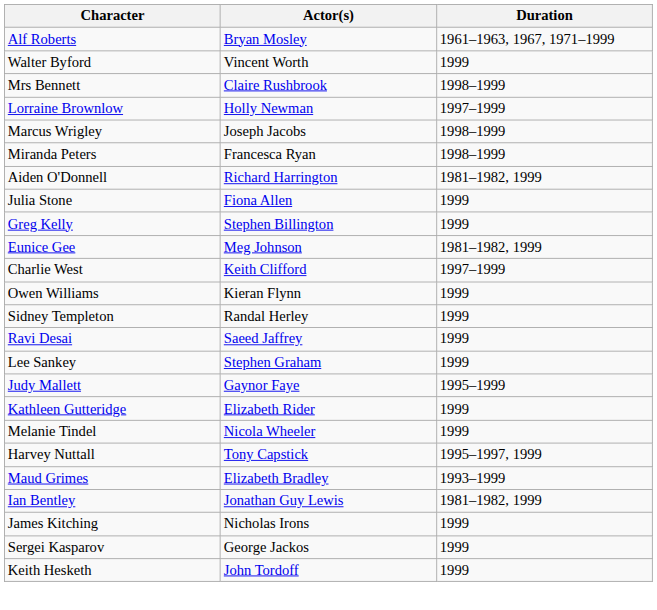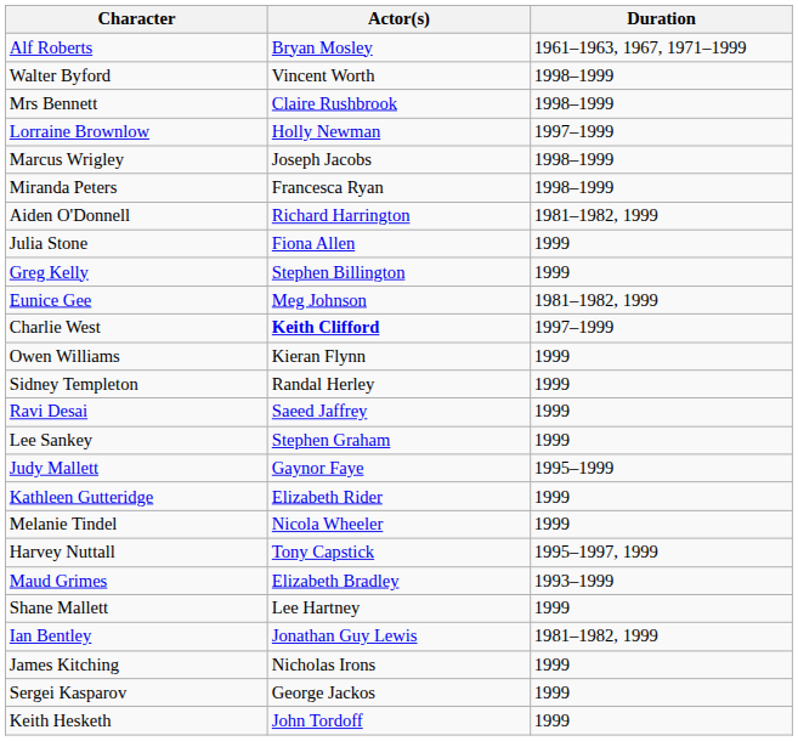 <table class="wikitable">
 <tr>
 <th scope="col" style="width:230px;">Character</th>
 <th scope="col" style="width:230px;">Actor(s)</th>
 <th scope="col" style="width:230px;">Duration</th>
 </tr>
 <tr>
 <td><a href='#'>Alf Roberts</a></td>
 <td><a href='#'>Bryan Mosley</a></td>
 <td>1961–1963, 1967, 1971–1999</td>
 </tr>
 <tr>
 <td>Walter Byford</td>
 <td>Vincent Worth</td>
-<td>1999</td>
+<td>1998–1999</td>
 </tr>
 <tr>
 <td>Mrs Bennett</td>
 <td><a href='#'>Claire Rushbrook</a></td>
 <td>1998–1999</td>
 </tr>
 <tr>
 <td><a href='#'>Lorraine Brownlow</a></td>
 <td><a href='#'>Holly Newman</a></td>
 <td>1997–1999</td>
 </tr>
 <tr>
 <td>Marcus Wrigley</td>
 <td>Joseph Jacobs</td>
 <td>1998–1999</td>
 </tr>
 <tr>
 <td>Miranda Peters</td>
 <td>Francesca Ryan</td>
 <td>1998–1999</td>
 </tr>
 <tr>
 <td>Aiden O'Donnell</td>
 <td><a href='#'>Richard Harrington</a></td>
 <td>1981–1982, 1999</td>
 </tr>
 <tr>
 <td>Julia Stone</td>
 <td><a href='#'>Fiona Allen</a></td>
 <td>1999</td>
 </tr>
 <tr>
 <td><a href='#'>Greg Kelly</a></td>
 <td><a href='#'>Stephen Billington</a></td>
 <td>1999</td>
 </tr>
 <tr>
 <td><a href='#'>Eunice Gee</a></td>
 <td><a href='#'>Meg Johnson</a></td>
 <td>1981–1982, 1999</td>
 </tr>
 <tr>
 <td>Charlie West</td>
-<td><a href='#'>Keith Clifford</a></td>
+<td><strong><a href='#'>Keith Clifford</a></strong></td>
 <td>1997–1999</td>
 </tr>
 <tr>
 <td>Owen Williams</td>
 <td>Kieran Flynn</td>
 <td>1999</td>
 </tr>
 <tr>
 <td>Sidney Templeton</td>
 <td>Randal Herley</td>
 <td>1999</td>
 </tr>
 <tr>
 <td><a href='#'>Ravi Desai</a></td>
 <td><a href='#'>Saeed Jaffrey</a></td>
 <td>1999</td>
 </tr>
 <tr>
 <td>Lee Sankey</td>
 <td><a href='#'>Stephen Graham</a></td>
 <td>1999</td>
 </tr>
 <tr>
 <td><a href='#'>Judy Mallett</a></td>
 <td><a href='#'>Gaynor Faye</a></td>
 <td>1995–1999</td>
 </tr>
 <tr>
 <td><a href='#'>Kathleen Gutteridge</a></td>
 <td><a href='#'>Elizabeth Rider</a></td>
 <td>1999</td>
 </tr>
 <tr>
 <td>Melanie Tindel</td>
 <td><a href='#'>Nicola Wheeler</a></td>
 <td>1999</td>
 </tr>
 <tr>
 <td>Harvey Nuttall</td>
 <td><a href='#'>Tony Capstick</a></td>
 <td>1995–1997, 1999</td>
 </tr>
 <tr>
 <td><a href='#'>Maud Grimes</a></td>
 <td><a href='#'>Elizabeth Bradley</a></td>
 <td>1993–1999</td>
 </tr>
 <tr>
+<td>Shane Mallett</td>
+<td>Lee Hartney</td>
+<td>1999</td>
+</tr>
+<tr>
 <td><a href='#'>Ian Bentley</a></td>
 <td><a href='#'>Jonathan Guy Lewis</a></td>
 <td>1981–1982, 1999</td>
 </tr>
 <tr>
 <td>James Kitching</td>
 <td>Nicholas Irons</td>
 <td>1999</td>
 </tr>
 <tr>
 <td>Sergei Kasparov</td>
 <td>George Jackos</td>
 <td>1999</td>
 </tr>
 <tr>
 <td>Keith Hesketh</td>
 <td><a href='#'>John Tordoff</a></td>
 <td>1999</td>
 </tr>
 </table>
